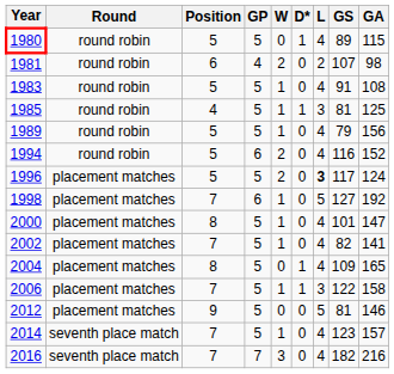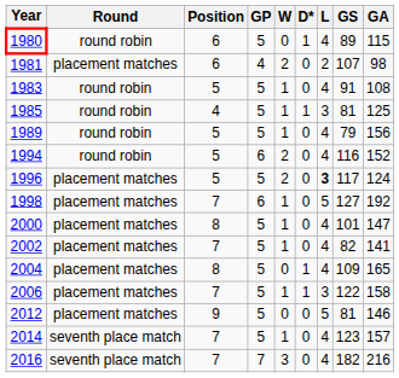 <table class="wikitable" style="text-align: center;">
 <tr>
 <th>Year</th>
 <th>Round</th>
 <th>Position</th>
 <th>GP</th>
 <th>W</th>
 <th>D*</th>
 <th>L</th>
 <th>GS</th>
 <th>GA</th>
 </tr>
 <tr>
 <td style="border: 3px solid red"> <a href='#'>1980</a></td>
 <td>round robin</td>
-<td>5</td>
+<td>6</td>
 <td>5</td>
 <td>0</td>
 <td>1</td>
 <td>4</td>
 <td>89</td>
 <td>115</td>
 </tr>
 <tr>
 <td> <a href='#'>1981</a></td>
-<td>round robin</td>
+<td>placement matches</td>
 <td>6</td>
 <td>4</td>
 <td>2</td>
 <td>0</td>
 <td>2</td>
 <td>107</td>
 <td>98</td>
 </tr>
 <tr>
 <td> <a href='#'>1983</a></td>
 <td>round robin</td>
 <td>5</td>
 <td>5</td>
 <td>1</td>
 <td>0</td>
 <td>4</td>
 <td>91</td>
 <td>108</td>
 </tr>
 <tr>
 <td> <a href='#'>1985</a></td>
 <td>round robin</td>
 <td>4</td>
 <td>5</td>
 <td>1</td>
 <td>1</td>
 <td>3</td>
 <td>81</td>
 <td>125</td>
 </tr>
 <tr>
 <td> <a href='#'>1989</a></td>
 <td>round robin</td>
 <td>5</td>
 <td>5</td>
 <td>1</td>
 <td>0</td>
 <td>4</td>
 <td>79</td>
 <td>156</td>
 </tr>
 <tr>
 <td> <a href='#'>1994</a></td>
 <td>round robin</td>
 <td>5</td>
 <td>6</td>
 <td>2</td>
 <td>0</td>
 <td>4</td>
 <td>116</td>
 <td>152</td>
 </tr>
 <tr>
 <td> <a href='#'>1996</a></td>
 <td>placement matches</td>
 <td>5</td>
 <td>5</td>
 <td>2</td>
 <td>0</td>
 <td><strong>3</strong></td>
 <td>117</td>
 <td>124</td>
 </tr>
 <tr>
 <td> <a href='#'>1998</a></td>
 <td>placement matches</td>
 <td>7</td>
 <td>6</td>
 <td>1</td>
 <td>0</td>
 <td>5</td>
 <td>127</td>
 <td>192</td>
 </tr>
 <tr>
 <td> <a href='#'>2000</a></td>
 <td>placement matches</td>
 <td>8</td>
 <td>5</td>
 <td>1</td>
 <td>0</td>
 <td>4</td>
 <td>101</td>
 <td>147</td>
 </tr>
 <tr>
 <td> <a href='#'>2002</a></td>
 <td>placement matches</td>
 <td>7</td>
 <td>5</td>
 <td>1</td>
 <td>0</td>
 <td>4</td>
 <td>82</td>
 <td>141</td>
 </tr>
 <tr>
 <td> <a href='#'>2004</a></td>
 <td>placement matches</td>
 <td>8</td>
 <td>5</td>
 <td>0</td>
 <td>1</td>
 <td>4</td>
 <td>109</td>
 <td>165</td>
 </tr>
 <tr>
 <td> <a href='#'>2006</a></td>
 <td>placement matches</td>
 <td>7</td>
 <td>5</td>
 <td>1</td>
 <td>1</td>
 <td>3</td>
 <td>122</td>
 <td>158</td>
 </tr>
 <tr>
 <td> <a href='#'>2012</a></td>
 <td>placement matches</td>
 <td>9</td>
 <td>5</td>
 <td>0</td>
 <td>0</td>
 <td>5</td>
 <td>81</td>
 <td>146</td>
 </tr>
 <tr>
 <td> <a href='#'>2014</a></td>
 <td>seventh place match</td>
 <td>7</td>
 <td>5</td>
 <td>1</td>
 <td>0</td>
 <td>4</td>
 <td>123</td>
 <td>157</td>
 </tr>
 <tr>
 <td> <a href='#'>2016</a></td>
 <td>seventh place match</td>
 <td>7</td>
 <td>7</td>
 <td>3</td>
 <td>0</td>
 <td>4</td>
 <td>182</td>
 <td>216</td>
 </tr>
 </table>
